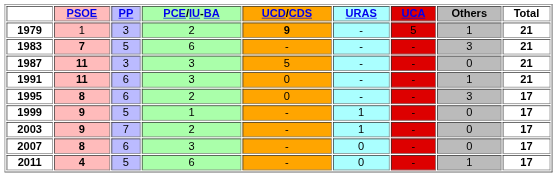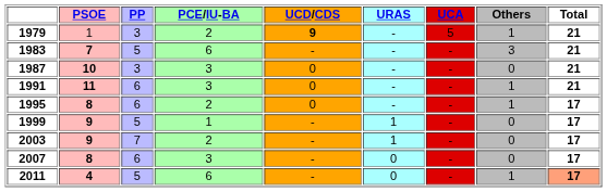 <table border = "1" width = "40%" align = "center">
 <tr>
 <th></th>
 <th bgcolor = "#ffbbbb" align = "center"><a href='#'>PSOE</a></th>
 <th bgcolor = "#bbbbff" align = "center"><a href='#'>PP</a></th>
 <th bgcolor = "#AAffAA" align = "center"><a href='#'>PCE</a>/<a href='#'>IU</a>-<a href='#'>BA</a></th>
 <th bgcolor = "#FFA500" align = "center"><a href='#'>UCD</a>/<a href='#'>CDS</a></th>
 <th bgcolor = "#AAffff" align = "center"><a href='#'>URAS</a></th>
 <th bgcolor = "#dd0000" align = "center"><a href='#'>UCA</a></th>
 <th bgcolor = "#bbbbbb" align = "center">Others</th>
 <th align = "center">Total</th>
 </tr>
 <tr>
 <td align = "center"><strong>1979</strong></td>
 <td bgcolor = "#ffbbbb" align = "center">1</td>
 <td bgcolor = "#bbbbff" align = "center">3</td>
 <td bgcolor = "#AAffAA" align = "center">2</td>
 <td bgcolor = "#FFA500" align = "center"><strong>9</strong></td>
 <td bgcolor = "#AAffff" align = "center">-</td>
 <td bgcolor = "#dd0000" align = "center">5</td>
 <td bgcolor = "#bbbbbb" align = "center">1</td>
 <td align = "center"><strong>21</strong></td>
 </tr>
 <tr>
 <td align = "center"><strong>1983</strong></td>
 <td bgcolor = "#ffbbbb" align = "center"><strong>7</strong></td>
 <td bgcolor = "#bbbbff" align = "center">5</td>
 <td bgcolor = "#AAffAA" align = "center">6</td>
 <td bgcolor = "#FFA500" align = "center">-</td>
 <td bgcolor = "#AAffff" align = "center">-</td>
 <td bgcolor = "#dd0000" align = "center">-</td>
 <td bgcolor = "#bbbbbb" align = "center">3</td>
 <td align = "center"><strong>21</strong></td>
 </tr>
 <tr>
 <td align = "center"><strong>1987</strong></td>
-<td bgcolor = "#ffbbbb" align = "center"><strong>11</strong></td>
+<td bgcolor = "#ffbbbb" align = "center"><strong>10</strong></td>
 <td bgcolor = "#bbbbff" align = "center">3</td>
 <td bgcolor = "#AAffAA" align = "center">3</td>
-<td bgcolor = "#FFA500" align = "center">5</td>
+<td bgcolor = "#FFA500" align = "center">0</td>
 <td bgcolor = "#AAffff" align = "center">-</td>
 <td bgcolor = "#dd0000" align = "center">-</td>
 <td bgcolor = "#bbbbbb" align = "center">0</td>
 <td align = "center"><strong>21</strong></td>
 </tr>
 <tr>
 <td align = "center"><strong>1991</strong></td>
 <td bgcolor = "#ffbbbb" align = "center"><strong>11</strong></td>
 <td bgcolor = "#bbbbff" align = "center">6</td>
 <td bgcolor = "#AAffAA" align = "center">3</td>
 <td bgcolor = "#FFA500" align = "center">0</td>
 <td bgcolor = "#AAffff" align = "center">-</td>
 <td bgcolor = "#dd0000" align = "center">-</td>
 <td bgcolor = "#bbbbbb" align = "center">1</td>
 <td align = "center"><strong>21</strong></td>
 </tr>
 <tr>
 <td align = "center"><strong>1995</strong></td>
 <td bgcolor = "#ffbbbb" align = "center"><strong>8</strong></td>
 <td bgcolor = "#bbbbff" align = "center">6</td>
 <td bgcolor = "#AAffAA" align = "center">2</td>
 <td bgcolor = "#FFA500" align = "center">0</td>
 <td bgcolor = "#AAffff" align = "center">-</td>
 <td bgcolor = "#dd0000" align = "center">-</td>
-<td bgcolor = "#bbbbbb" align = "center">3</td>
+<td bgcolor = "#bbbbbb" align = "center">1</td>
 <td align = "center"><strong>17</strong></td>
 </tr>
 <tr>
 <td align = "center"><strong>1999</strong></td>
 <td bgcolor = "#ffbbbb" align = "center"><strong>9</strong></td>
 <td bgcolor = "#bbbbff" align = "center">5</td>
 <td bgcolor = "#AAffAA" align = "center">1</td>
 <td bgcolor = "#FFA500" align = "center">-</td>
 <td bgcolor = "#AAffff" align = "center">1</td>
 <td bgcolor = "#dd0000" align = "center">-</td>
 <td bgcolor = "#bbbbbb" align = "center">0</td>
 <td align = "center"><strong>17</strong></td>
 </tr>
 <tr>
 <td align = "center"><strong>2003</strong></td>
 <td bgcolor = "#ffbbbb" align = "center"><strong>9</strong></td>
 <td bgcolor = "#bbbbff" align = "center">7</td>
 <td bgcolor = "#AAffAA" align = "center">2</td>
 <td bgcolor = "#FFA500" align = "center">-</td>
 <td bgcolor = "#AAffff" align = "center">1</td>
 <td bgcolor = "#dd0000" align = "center">-</td>
 <td bgcolor = "#bbbbbb" align = "center">0</td>
 <td align = "center"><strong>17</strong></td>
 </tr>
 <tr>
 <td align = "center"><strong>2007</strong></td>
 <td bgcolor = "#ffbbbb" align = "center"><strong>8</strong></td>
 <td bgcolor = "#bbbbff" align = "center">6</td>
 <td bgcolor = "#AAffAA" align = "center">3</td>
 <td bgcolor = "#FFA500" align = "center">-</td>
 <td bgcolor = "#AAffff" align = "center">0</td>
 <td bgcolor = "#dd0000" align = "center">-</td>
 <td bgcolor = "#bbbbbb" align = "center">0</td>
 <td align = "center"><strong>17</strong></td>
 </tr>
 <tr>
 <td align = "center"><strong>2011</strong></td>
 <td bgcolor = "#ffbbbb" align = "center"><strong>4</strong></td>
 <td bgcolor = "#bbbbff" align = "center">5</td>
 <td bgcolor = "#AAffAA" align = "center">6</td>
 <td bgcolor = "#FFA500" align = "center">-</td>
 <td bgcolor = "#AAffff" align = "center">0</td>
 <td bgcolor = "#dd0000" align = "center">-</td>
 <td bgcolor = "#bbbbbb" align = "center">1</td>
-<td align = "center"><strong>17</strong></td>
+<td align = "center" style="background: lightsalmon;"><strong>17</strong></td>
 </tr>
 </table>
